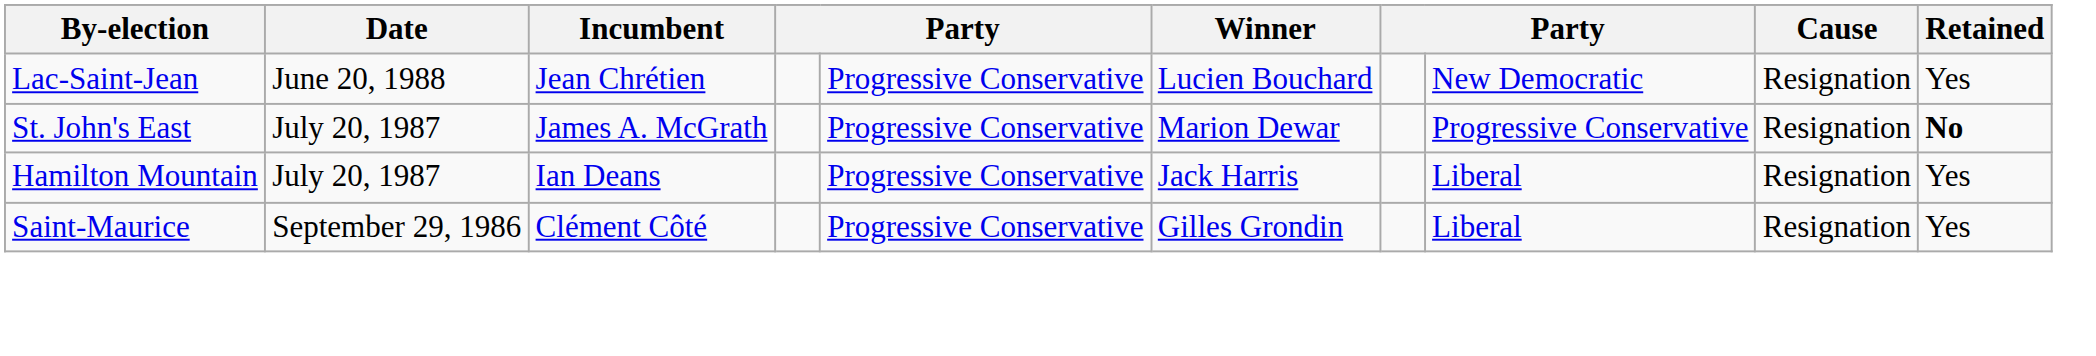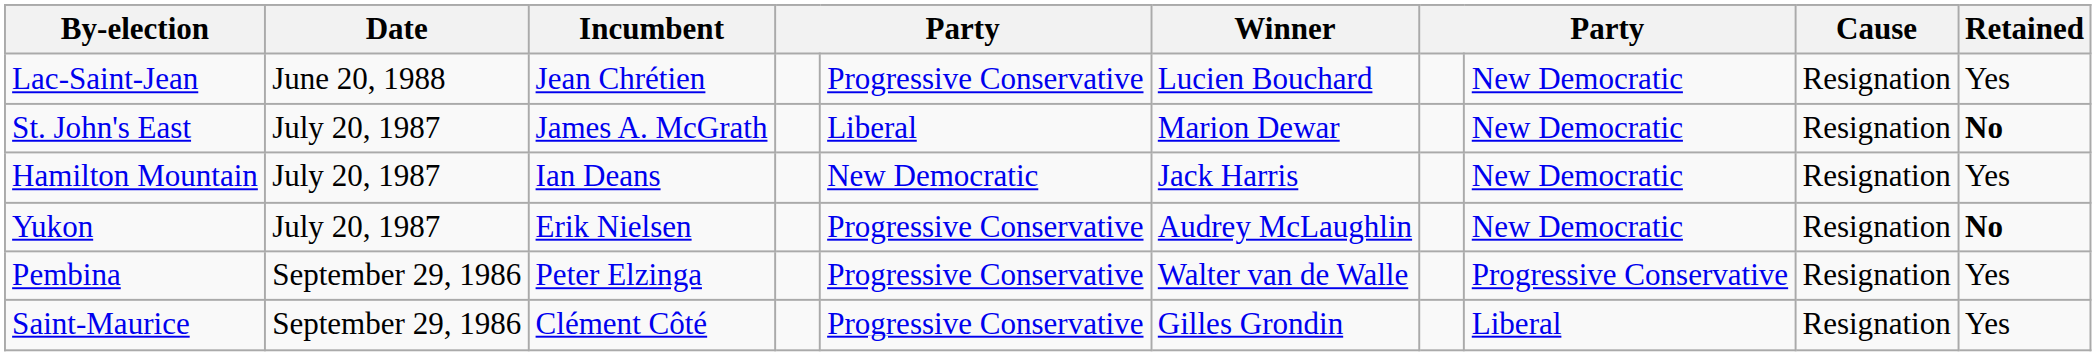 <table class="wikitable">
 <tr>
 <th>By-election</th>
 <th>Date</th>
 <th>Incumbent</th>
 <th colspan=2>Party</th>
 <th>Winner</th>
 <th colspan=2>Party</th>
 <th>Cause</th>
 <th>Retained</th>
 </tr>
 <tr>
 <td><a href='#'>Lac-Saint-Jean</a></td>
 <td>June 20, 1988</td>
 <td><a href='#'>Jean Chrétien</a></td>
 <td>    </td>
 <td><a href='#'>Progressive Conservative</a></td>
 <td><a href='#'>Lucien Bouchard</a></td>
 <td>    </td>
 <td><a href='#'>New Democratic</a></td>
 <td>Resignation</td>
 <td>Yes</td>
 </tr>
 <tr>
 <td><a href='#'>St. John's East</a></td>
 <td>July 20, 1987</td>
 <td><a href='#'>James A. McGrath</a></td>
 <td>    </td>
-<td><a href='#'>Progressive Conservative</a></td>
+<td><a href='#'>Liberal</a></td>
 <td><a href='#'>Marion Dewar</a></td>
 <td>    </td>
-<td><a href='#'>Progressive Conservative</a></td>
+<td><a href='#'>New Democratic</a></td>
 <td>Resignation</td>
 <td><strong>No</strong></td>
 </tr>
 <tr>
 <td><a href='#'>Hamilton Mountain</a></td>
 <td>July 20, 1987</td>
 <td><a href='#'>Ian Deans</a></td>
 <td>    </td>
-<td><a href='#'>Progressive Conservative</a></td>
+<td><a href='#'>New Democratic</a></td>
 <td><a href='#'>Jack Harris</a></td>
 <td>    </td>
-<td><a href='#'>Liberal</a></td>
+<td><a href='#'>New Democratic</a></td>
+<td>Resignation</td>
+<td>Yes</td>
+</tr>
+<tr>
+<td><a href='#'>Yukon</a></td>
+<td>July 20, 1987</td>
+<td><a href='#'>Erik Nielsen</a></td>
+<td>    </td>
+<td><a href='#'>Progressive Conservative</a></td>
+<td><a href='#'>Audrey McLaughlin</a></td>
+<td>    </td>
+<td><a href='#'>New Democratic</a></td>
+<td>Resignation</td>
+<td><strong>No</strong></td>
+</tr>
+<tr>
+<td><a href='#'>Pembina</a></td>
+<td>September 29, 1986</td>
+<td><a href='#'>Peter Elzinga</a></td>
+<td>    </td>
+<td><a href='#'>Progressive Conservative</a></td>
+<td><a href='#'>Walter van de Walle</a></td>
+<td>    </td>
+<td><a href='#'>Progressive Conservative</a></td>
 <td>Resignation</td>
 <td>Yes</td>
 </tr>
 <tr>
 <td><a href='#'>Saint-Maurice</a></td>
 <td>September 29, 1986</td>
 <td><a href='#'>Clément Côté</a></td>
 <td>    </td>
 <td><a href='#'>Progressive Conservative</a></td>
 <td><a href='#'>Gilles Grondin</a></td>
 <td>    </td>
 <td><a href='#'>Liberal</a></td>
 <td>Resignation</td>
 <td>Yes</td>
 </tr>
 </table>
